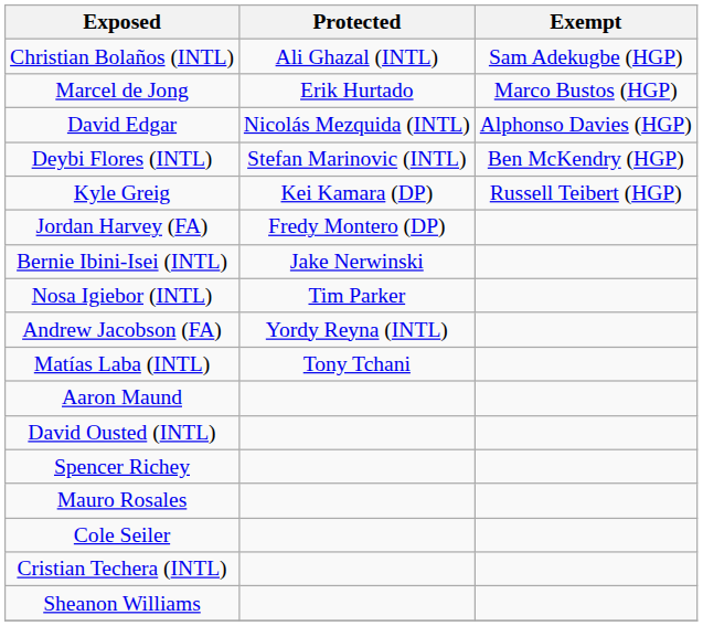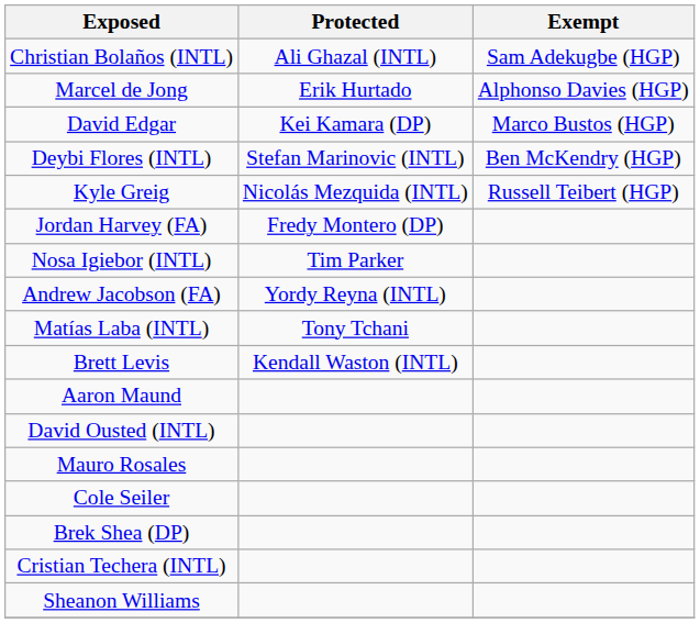 <table class="wikitable" style="text-align:center">
 <tr>
 <th>Exposed</th>
 <th>Protected</th>
 <th>Exempt</th>
 </tr>
 <tr>
 <td><a href='#'>Christian Bolaños</a> (<a href='#'>INTL</a>)</td>
 <td><a href='#'>Ali Ghazal</a> (<a href='#'>INTL</a>)</td>
 <td><a href='#'>Sam Adekugbe</a> (<a href='#'>HGP</a>)</td>
 </tr>
 <tr>
 <td><a href='#'>Marcel de Jong</a></td>
 <td><a href='#'>Erik Hurtado</a></td>
-<td><a href='#'>Marco Bustos</a> (<a href='#'>HGP</a>)</td>
+<td><a href='#'>Alphonso Davies</a> (<a href='#'>HGP</a>)</td>
 </tr>
 <tr>
 <td><a href='#'>David Edgar</a></td>
-<td><a href='#'>Nicolás Mezquida</a> (<a href='#'>INTL</a>)</td>
-<td><a href='#'>Alphonso Davies</a> (<a href='#'>HGP</a>)</td>
+<td><a href='#'>Kei Kamara</a> (<a href='#'>DP</a>)</td>
+<td><a href='#'>Marco Bustos</a> (<a href='#'>HGP</a>)</td>
 </tr>
 <tr>
 <td><a href='#'>Deybi Flores</a> (<a href='#'>INTL</a>)</td>
 <td><a href='#'>Stefan Marinovic</a> (<a href='#'>INTL</a>)</td>
 <td><a href='#'>Ben McKendry</a> (<a href='#'>HGP</a>)</td>
 </tr>
 <tr>
 <td><a href='#'>Kyle Greig</a></td>
-<td><a href='#'>Kei Kamara</a> (<a href='#'>DP</a>)</td>
+<td><a href='#'>Nicolás Mezquida</a> (<a href='#'>INTL</a>)</td>
 <td><a href='#'>Russell Teibert</a> (<a href='#'>HGP</a>)</td>
 </tr>
 <tr>
 <td><a href='#'>Jordan Harvey</a> (<a href='#'>FA</a>)</td>
 <td><a href='#'>Fredy Montero</a> (<a href='#'>DP</a>)</td>
-<td></td>
-</tr>
-<tr>
-<td><a href='#'>Bernie Ibini-Isei</a> (<a href='#'>INTL</a>)</td>
-<td><a href='#'>Jake Nerwinski</a></td>
 <td></td>
 </tr>
 <tr>
 <td><a href='#'>Nosa Igiebor</a> (<a href='#'>INTL</a>)</td>
 <td><a href='#'>Tim Parker</a></td>
 <td></td>
 </tr>
 <tr>
 <td><a href='#'>Andrew Jacobson</a> (<a href='#'>FA</a>)</td>
 <td><a href='#'>Yordy Reyna</a> (<a href='#'>INTL</a>)</td>
 <td></td>
 </tr>
 <tr>
 <td><a href='#'>Matías Laba</a> (<a href='#'>INTL</a>)</td>
 <td><a href='#'>Tony Tchani</a></td>
 <td></td>
 </tr>
 <tr>
+<td><a href='#'>Brett Levis</a></td>
+<td><a href='#'>Kendall Waston</a> (<a href='#'>INTL</a>)</td>
+<td></td>
+</tr>
+<tr>
 <td><a href='#'>Aaron Maund</a></td>
 <td></td>
 <td></td>
 </tr>
 <tr>
 <td><a href='#'>David Ousted</a> (<a href='#'>INTL</a>)</td>
 <td></td>
 <td></td>
 </tr>
 <tr>
-<td><a href='#'>Spencer Richey</a></td>
-<td></td>
-<td></td>
-</tr>
-<tr>
 <td><a href='#'>Mauro Rosales</a></td>
 <td></td>
 <td></td>
 </tr>
 <tr>
 <td><a href='#'>Cole Seiler</a></td>
+<td></td>
+<td></td>
+</tr>
+<tr>
+<td><a href='#'>Brek Shea</a> (<a href='#'>DP</a>)</td>
 <td></td>
 <td></td>
 </tr>
 <tr>
 <td><a href='#'>Cristian Techera</a> (<a href='#'>INTL</a>)</td>
 <td></td>
 <td></td>
 </tr>
 <tr>
 <td><a href='#'>Sheanon Williams</a></td>
 <td></td>
 <td></td>
 </tr>
 <tr>
 </tr>
 </table>
